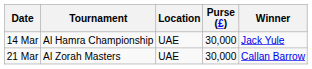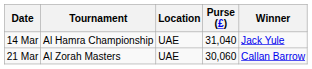 <table class="wikitable" style="font-size:95%">
 <tr>
 <th>Date</th>
 <th>Tournament</th>
 <th>Location</th>
 <th>Purse<br>(<a href='#'>£</a>)</th>
 <th>Winner</th>
 </tr>
 <tr>
 <td>14 Mar</td>
 <td>Al Hamra Championship</td>
 <td>UAE</td>
-<td align=right>30,000</td>
+<td align=right>31,040</td>
 <td> <a href='#'>Jack Yule</a></td>
 </tr>
 <tr>
 <td>21 Mar</td>
 <td>Al Zorah Masters</td>
 <td>UAE</td>
-<td align=right>30,000</td>
+<td align=right>30,060</td>
 <td> <a href='#'>Callan Barrow</a></td>
 </tr>
 </table>
